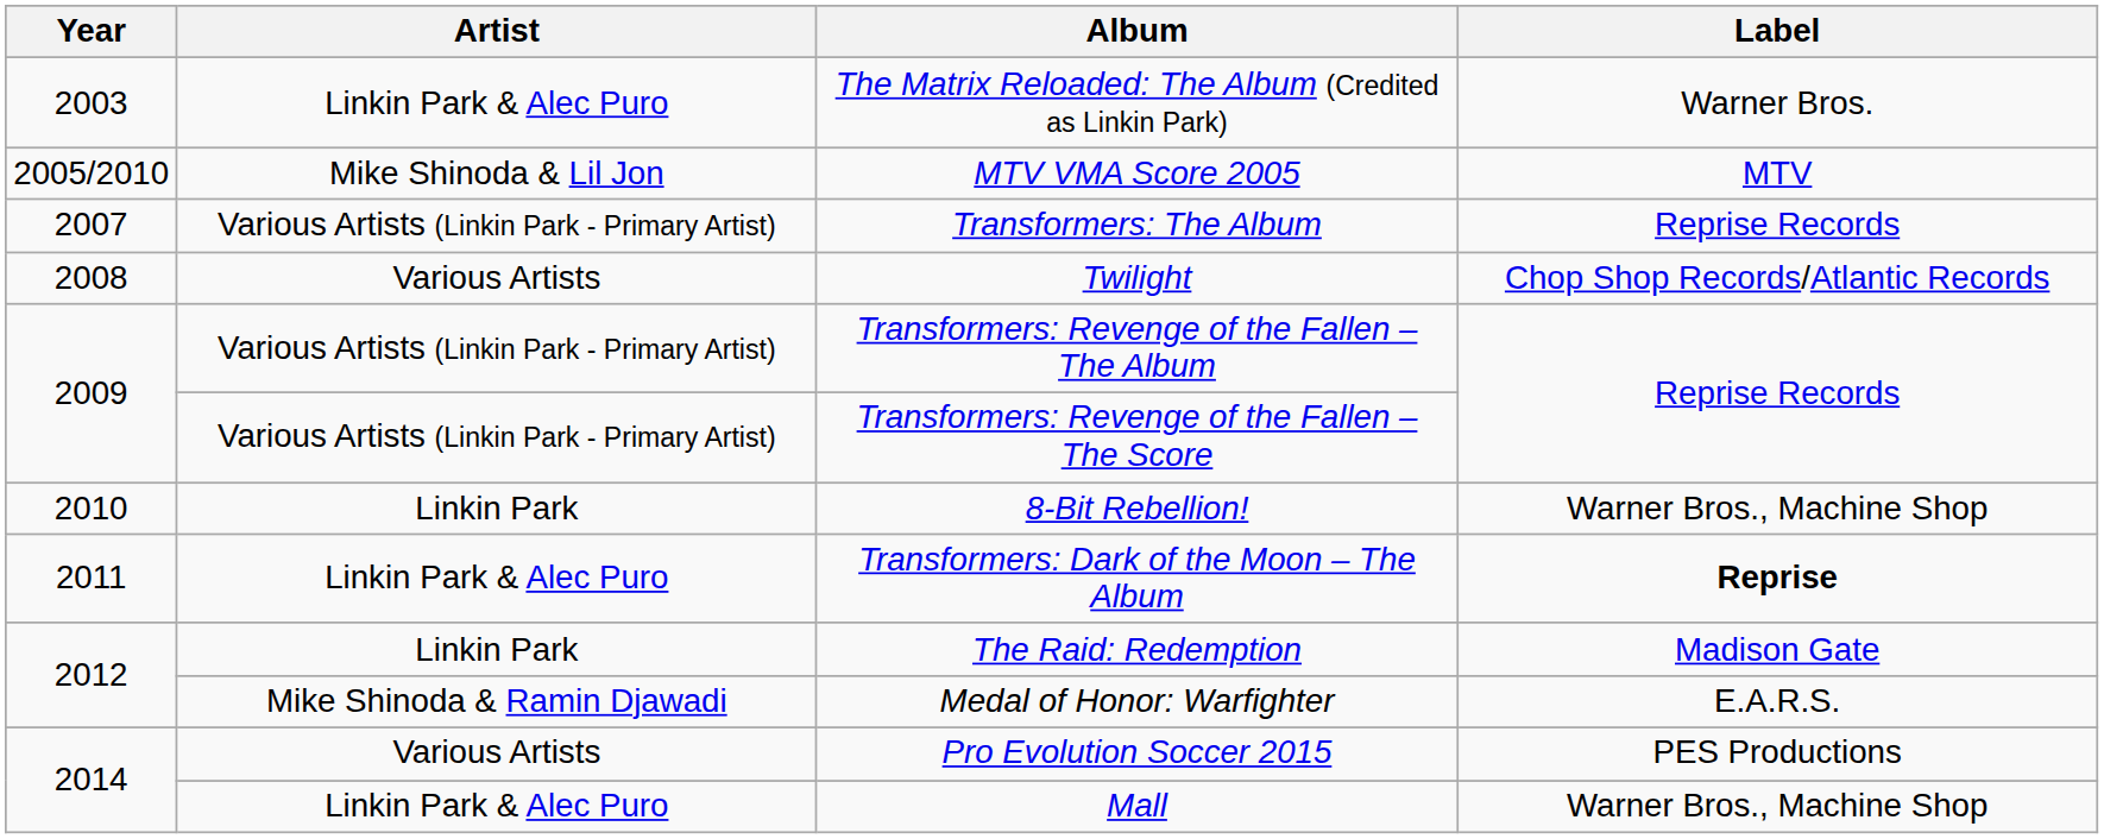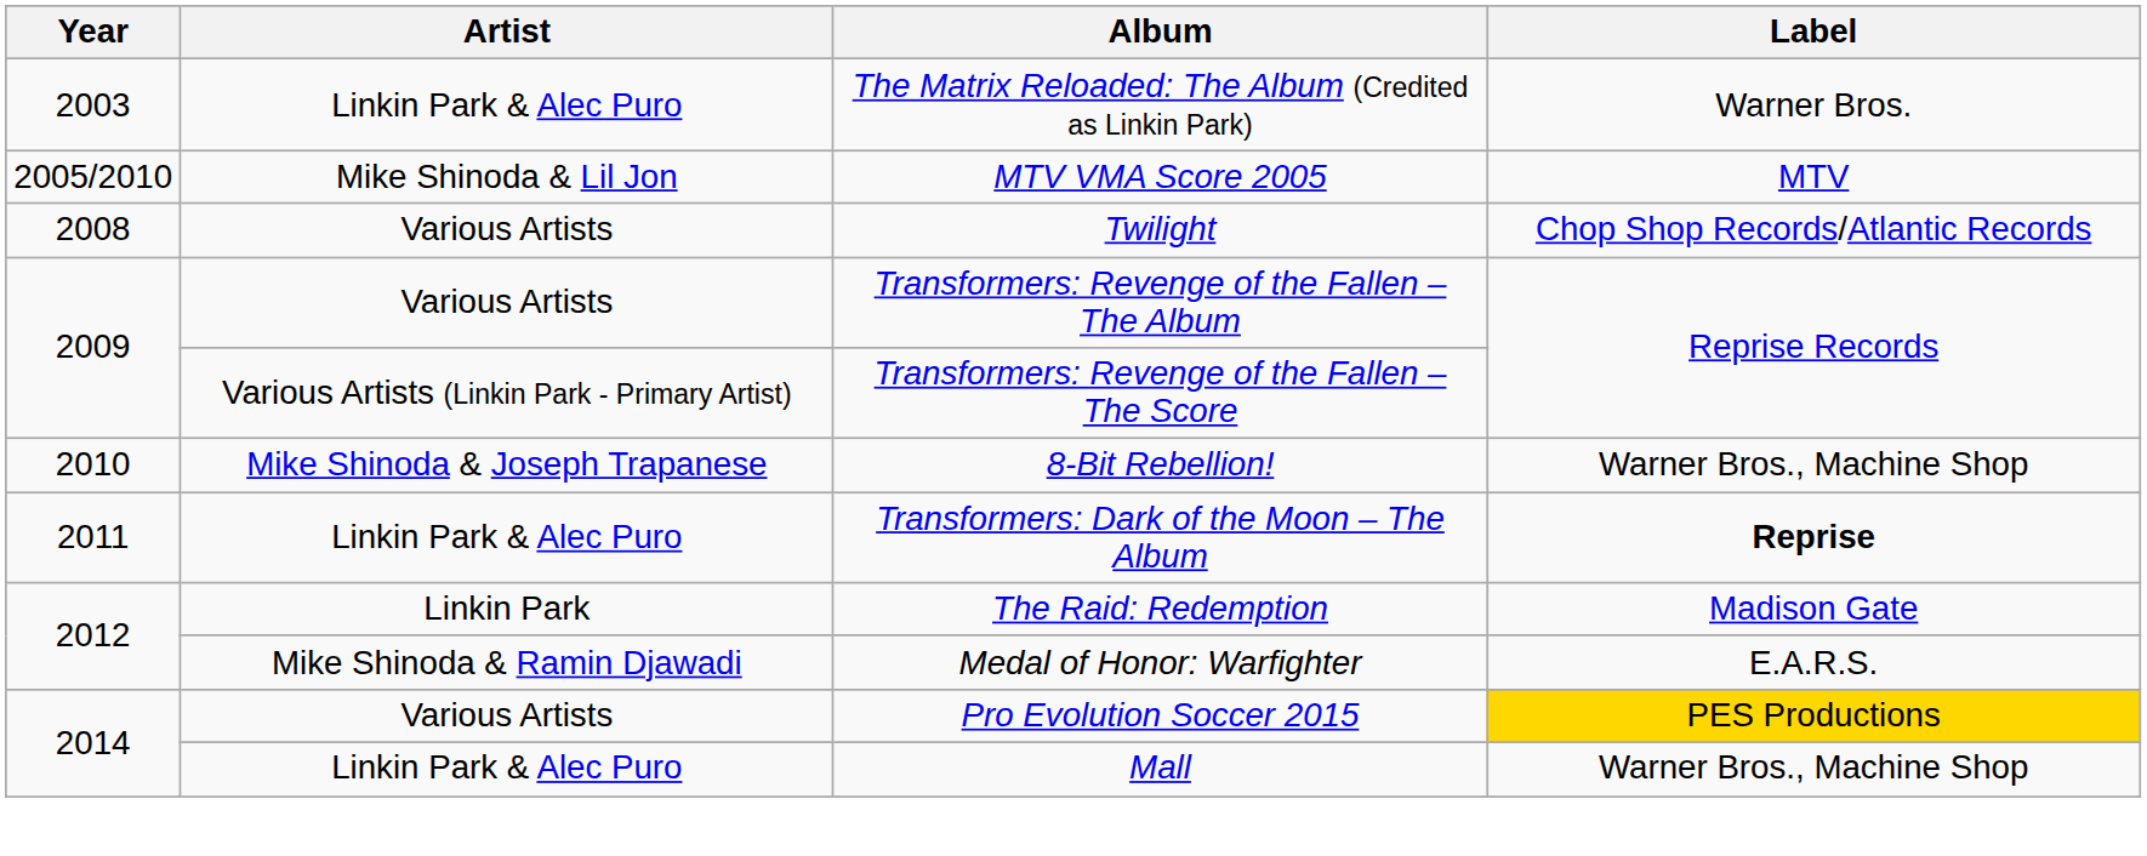 <table class="wikitable plainrowheaders" style="text-align:center;">
 <tr>
 <th rowspan="1">Year</th>
 <th scope="col" style="width:19em;">Artist</th>
 <th scope="col" style="width:19em;">Album</th>
 <th scope="col" style="width:19em;">Label</th>
 </tr>
 <tr>
 <td>2003</td>
 <td>Linkin Park & <a href='#'>Alec Puro</a></td>
 <td><em><a href='#'>The Matrix Reloaded: The Album</a> </em><small>(Credited as Linkin Park)</small></td>
 <td>Warner Bros.</td>
 </tr>
 <tr>
 <td>2005/2010</td>
 <td>Mike Shinoda & <a href='#'>Lil Jon</a></td>
 <td><em><a href='#'>MTV VMA Score 2005</a></em></td>
 <td><a href='#'>MTV</a></td>
 </tr>
 <tr>
-<td>2007</td>
-<td>Various Artists <small>(Linkin Park - Primary Artist)</small></td>
-<td><em><a href='#'>Transformers: The Album</a></em></td>
-<td><a href='#'>Reprise Records</a></td>
-</tr>
-<tr>
 <td>2008</td>
 <td>Various Artists</td>
 <td><em><a href='#'>Twilight</a></em></td>
 <td><a href='#'>Chop Shop Records</a>/<a href='#'>Atlantic Records</a></td>
 </tr>
 <tr>
 <td rowspan="2">2009</td>
-<td>Various Artists <small>(Linkin Park - Primary Artist)</small></td>
+<td>Various Artists</td>
 <td><em><a href='#'>Transformers: Revenge of the Fallen – The Album</a></em></td>
 <td rowspan="2"><a href='#'>Reprise Records</a></td>
 </tr>
 <tr>
 <td>Various Artists <small>(Linkin Park - Primary Artist)</small></td>
 <td><em><a href='#'>Transformers: Revenge of the Fallen – The Score</a></em></td>
 </tr>
 <tr>
 <td>2010</td>
-<td>Linkin Park</td>
+<td><a href='#'>Mike Shinoda</a> & <a href='#'>Joseph Trapanese</a></td>
 <td><a href='#'><em>8-Bit Rebellion!</em></a></td>
 <td>Warner Bros., Machine Shop</td>
 </tr>
 <tr>
 <td>2011</td>
 <td>Linkin Park & <a href='#'>Alec Puro</a></td>
 <td><em><a href='#'>Transformers: Dark of the Moon – The Album</a></em></td>
 <td><strong>Reprise</strong></td>
 </tr>
 <tr>
 <td rowspan="2">2012</td>
 <td>Linkin Park</td>
 <td><em><a href='#'>The Raid: Redemption</a></em></td>
 <td><a href='#'>Madison Gate</a></td>
 </tr>
 <tr>
 <td>Mike Shinoda & <a href='#'>Ramin Djawadi</a></td>
 <td><em>Medal of Honor: Warfighter</em></td>
 <td>E.A.R.S.</td>
 </tr>
 <tr>
 <td rowspan="2">2014</td>
 <td>Various Artists</td>
 <td><em><a href='#'>Pro Evolution Soccer 2015</a></em></td>
-<td>PES Productions</td>
+<td style="background: gold;">PES Productions</td>
 </tr>
 <tr>
 <td>Linkin Park & <a href='#'>Alec Puro</a></td>
 <td><a href='#'><em>Mall</em></a></td>
 <td>Warner Bros., Machine Shop</td>
 </tr>
 </table>
